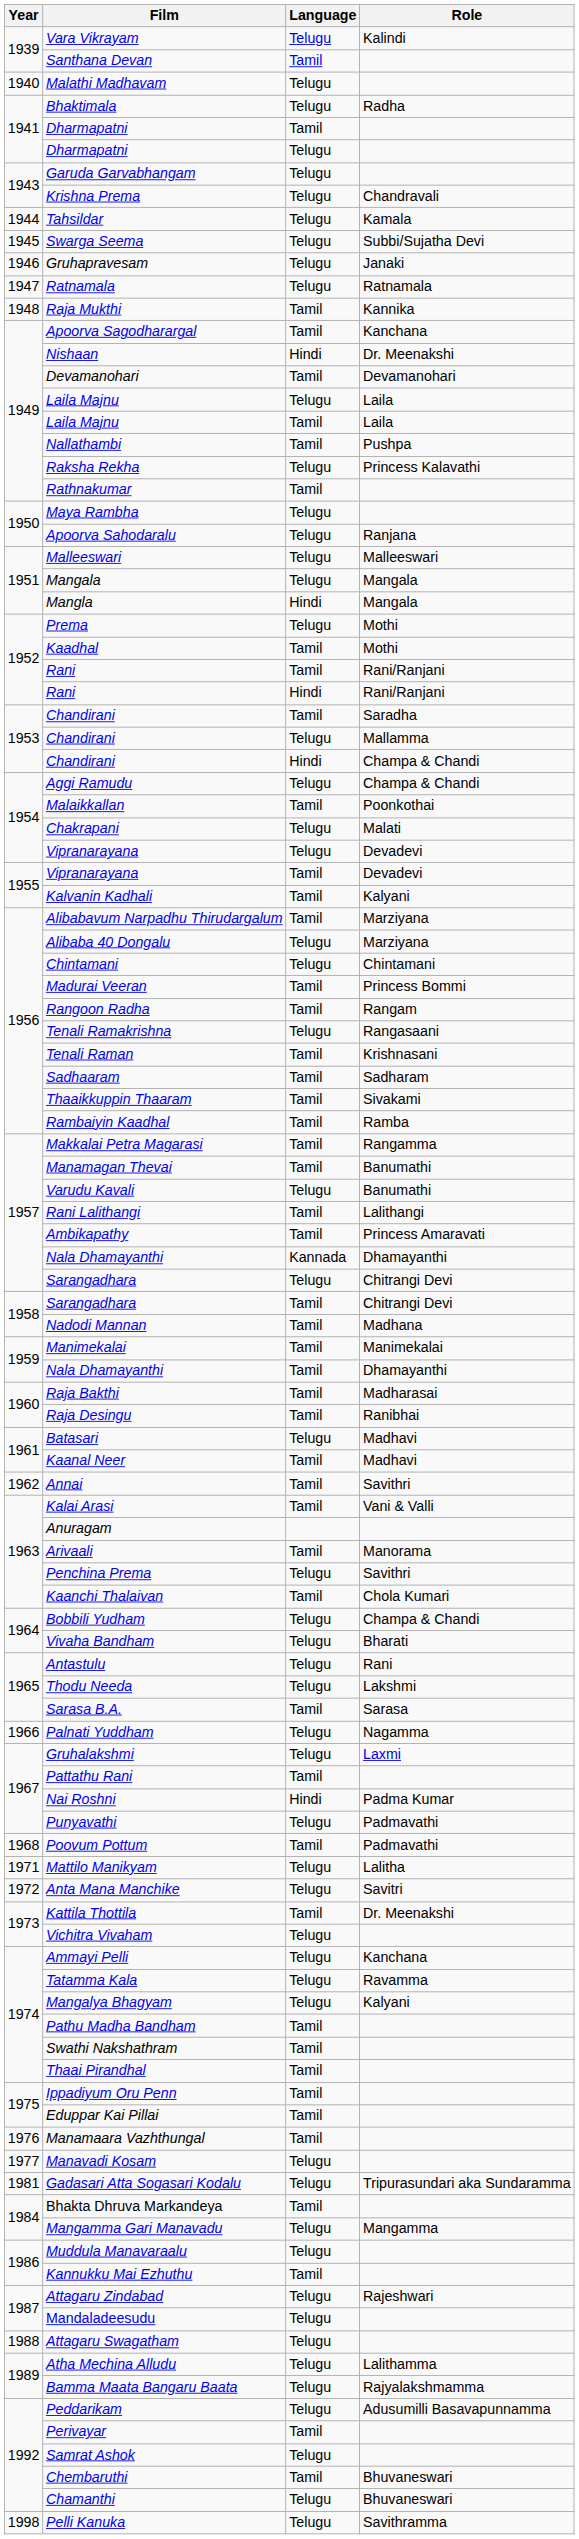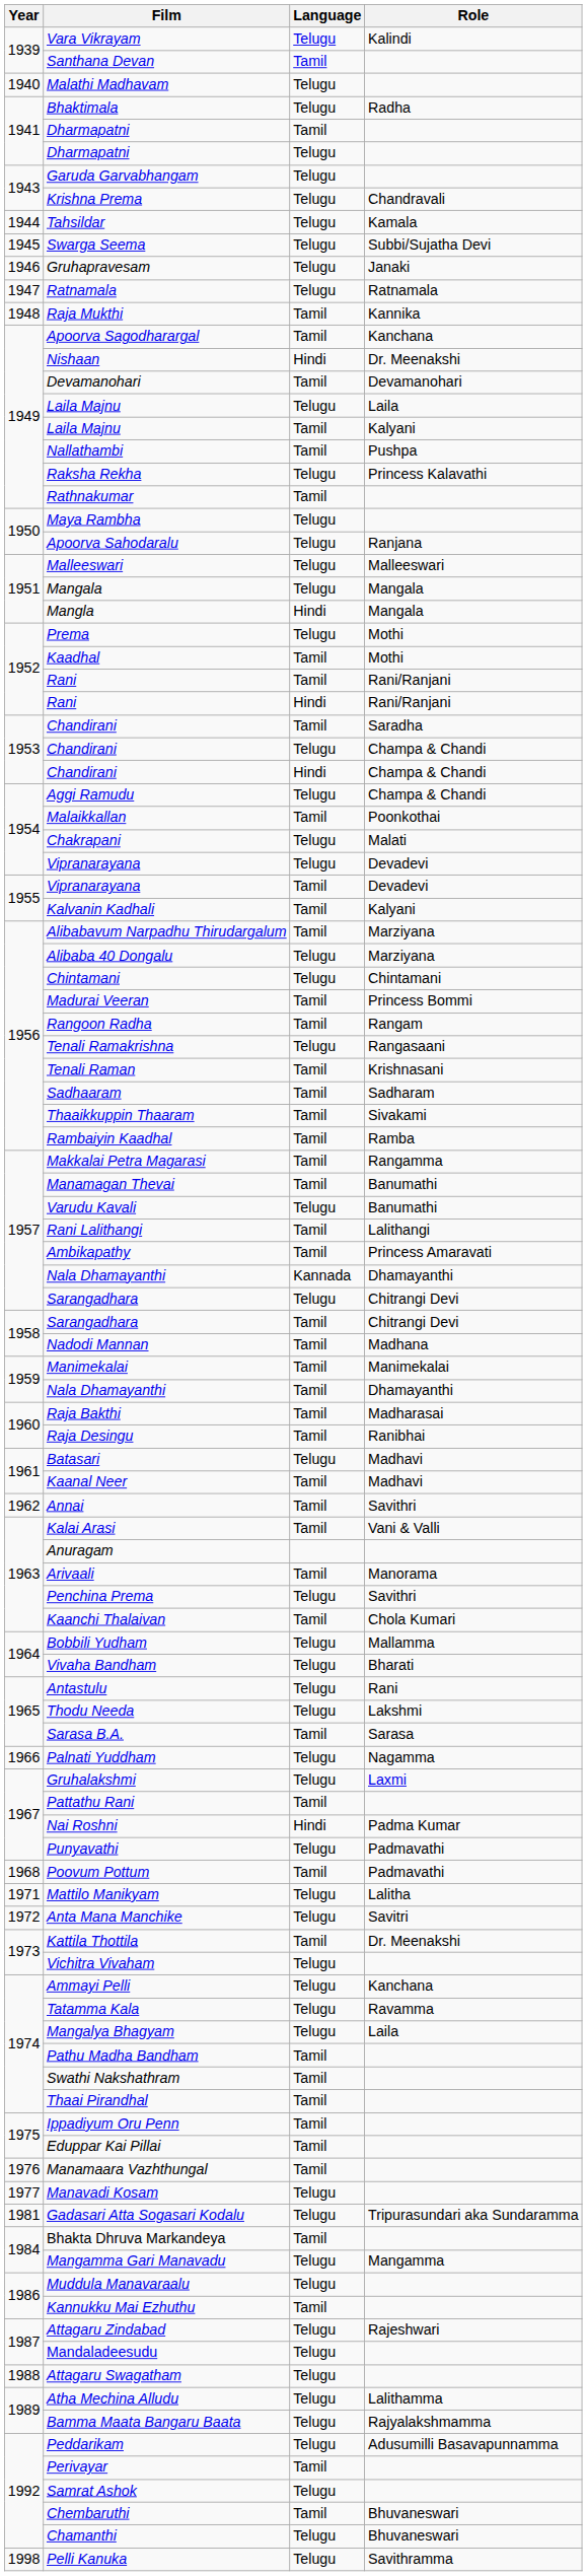 <table class="wikitable sortable">
 <tr>
 <th>Year</th>
 <th>Film</th>
 <th>Language</th>
 <th>Role</th>
 </tr>
 <tr>
 <td rowspan=2>1939</td>
 <td><em><a href='#'>Vara Vikrayam</a></em></td>
 <td><a href='#'>Telugu</a></td>
 <td>Kalindi</td>
 </tr>
 <tr>
 <td><em><a href='#'>Santhana Devan</a></em></td>
 <td><a href='#'>Tamil</a></td>
 <td></td>
 </tr>
 <tr>
 <td>1940</td>
 <td><em><a href='#'>Malathi Madhavam</a></em></td>
 <td>Telugu</td>
 <td></td>
 </tr>
 <tr>
 <td rowspan=3>1941</td>
 <td><em><a href='#'>Bhaktimala</a></em></td>
 <td>Telugu</td>
 <td>Radha</td>
 </tr>
 <tr>
 <td><em><a href='#'>Dharmapatni</a></em></td>
 <td>Tamil</td>
 <td></td>
 </tr>
 <tr>
 <td><em><a href='#'>Dharmapatni</a></em></td>
 <td>Telugu</td>
 <td></td>
 </tr>
 <tr>
 <td rowspan=2>1943</td>
 <td><em><a href='#'>Garuda Garvabhangam</a></em></td>
 <td>Telugu</td>
 <td></td>
 </tr>
 <tr>
 <td><em><a href='#'>Krishna Prema</a></em></td>
 <td>Telugu</td>
 <td>Chandravali</td>
 </tr>
 <tr>
 <td>1944</td>
 <td><em><a href='#'>Tahsildar</a></em></td>
 <td>Telugu</td>
 <td>Kamala</td>
 </tr>
 <tr>
 <td>1945</td>
 <td><em><a href='#'>Swarga Seema</a></em></td>
 <td>Telugu</td>
 <td>Subbi/Sujatha Devi</td>
 </tr>
 <tr>
 <td>1946</td>
 <td><em>Gruhapravesam</em></td>
 <td>Telugu</td>
 <td>Janaki</td>
 </tr>
 <tr>
 <td>1947</td>
 <td><em><a href='#'>Ratnamala</a></em></td>
 <td>Telugu</td>
 <td>Ratnamala</td>
 </tr>
 <tr>
 <td>1948</td>
 <td><em><a href='#'>Raja Mukthi</a></em></td>
 <td>Tamil</td>
 <td>Kannika</td>
 </tr>
 <tr>
 <td rowspan=8>1949</td>
 <td><em><a href='#'>Apoorva Sagodharargal</a></em></td>
 <td>Tamil</td>
 <td>Kanchana</td>
 </tr>
 <tr>
 <td><em><a href='#'>Nishaan</a></em></td>
 <td>Hindi</td>
 <td>Dr. Meenakshi</td>
 </tr>
 <tr>
 <td><em>Devamanohari</em></td>
 <td>Tamil</td>
 <td>Devamanohari</td>
 </tr>
 <tr>
 <td><em><a href='#'>Laila Majnu</a></em></td>
 <td>Telugu</td>
 <td>Laila</td>
 </tr>
 <tr>
 <td><em><a href='#'>Laila Majnu</a></em></td>
 <td>Tamil</td>
-<td>Laila</td>
+<td>Kalyani</td>
 </tr>
 <tr>
 <td><em><a href='#'>Nallathambi</a></em></td>
 <td>Tamil</td>
 <td>Pushpa</td>
 </tr>
 <tr>
 <td><em><a href='#'>Raksha Rekha</a></em></td>
 <td>Telugu</td>
 <td>Princess Kalavathi</td>
 </tr>
 <tr>
 <td><em><a href='#'>Rathnakumar</a></em></td>
 <td>Tamil</td>
 <td></td>
 </tr>
 <tr>
 <td rowspan=2>1950</td>
 <td><em><a href='#'>Maya Rambha</a></em></td>
 <td>Telugu</td>
 <td></td>
 </tr>
 <tr>
 <td><em><a href='#'>Apoorva Sahodaralu</a></em></td>
 <td>Telugu</td>
 <td>Ranjana</td>
 </tr>
 <tr>
 <td rowspan=3>1951</td>
 <td><em><a href='#'>Malleeswari</a></em></td>
 <td>Telugu</td>
 <td>Malleeswari</td>
 </tr>
 <tr>
 <td><em>Mangala</em></td>
 <td>Telugu</td>
 <td>Mangala</td>
 </tr>
 <tr>
 <td><em>Mangla</em></td>
 <td>Hindi</td>
 <td>Mangala</td>
 </tr>
 <tr>
 <td rowspan=4>1952</td>
 <td><em><a href='#'>Prema</a></em></td>
 <td>Telugu</td>
 <td>Mothi</td>
 </tr>
 <tr>
 <td><em><a href='#'>Kaadhal</a></em></td>
 <td>Tamil</td>
 <td>Mothi</td>
 </tr>
 <tr>
 <td><em><a href='#'>Rani</a></em></td>
 <td>Tamil</td>
 <td>Rani/Ranjani</td>
 </tr>
 <tr>
 <td><em><a href='#'>Rani</a></em></td>
 <td>Hindi</td>
 <td>Rani/Ranjani</td>
 </tr>
 <tr>
 <td rowspan=3>1953</td>
 <td><em><a href='#'>Chandirani</a></em></td>
 <td>Tamil</td>
 <td>Saradha</td>
 </tr>
 <tr>
 <td><em><a href='#'>Chandirani</a></em></td>
 <td>Telugu</td>
-<td>Mallamma</td>
+<td>Champa & Chandi</td>
 </tr>
 <tr>
 <td><em><a href='#'>Chandirani</a></em></td>
 <td>Hindi</td>
 <td>Champa & Chandi</td>
 </tr>
 <tr>
 <td rowspan=4>1954</td>
 <td><em><a href='#'>Aggi Ramudu</a></em></td>
 <td>Telugu</td>
 <td>Champa & Chandi</td>
 </tr>
 <tr>
 <td><em><a href='#'>Malaikkallan</a></em></td>
 <td>Tamil</td>
 <td>Poonkothai</td>
 </tr>
 <tr>
 <td><em><a href='#'>Chakrapani</a></em></td>
 <td>Telugu</td>
 <td>Malati</td>
 </tr>
 <tr>
 <td><em><a href='#'>Vipranarayana</a></em></td>
 <td>Telugu</td>
 <td>Devadevi</td>
 </tr>
 <tr>
 <td rowspan=2>1955</td>
 <td><em><a href='#'>Vipranarayana</a></em></td>
 <td>Tamil</td>
 <td>Devadevi</td>
 </tr>
 <tr>
 <td><em><a href='#'>Kalvanin Kadhali</a></em></td>
 <td>Tamil</td>
 <td>Kalyani</td>
 </tr>
 <tr>
 <td Rowspan=10>1956</td>
 <td><em><a href='#'>Alibabavum Narpadhu Thirudargalum</a></em></td>
 <td>Tamil</td>
 <td>Marziyana</td>
 </tr>
 <tr>
 <td><em><a href='#'>Alibaba 40 Dongalu</a></em></td>
 <td>Telugu</td>
 <td>Marziyana</td>
 </tr>
 <tr>
 <td><em><a href='#'>Chintamani</a></em></td>
 <td>Telugu</td>
 <td>Chintamani</td>
 </tr>
 <tr>
 <td><em><a href='#'>Madurai Veeran</a></em></td>
 <td>Tamil</td>
 <td>Princess Bommi</td>
 </tr>
 <tr>
 <td><em><a href='#'>Rangoon Radha</a></em></td>
 <td>Tamil</td>
 <td>Rangam</td>
 </tr>
 <tr>
 <td><em><a href='#'>Tenali Ramakrishna</a></em></td>
 <td>Telugu</td>
 <td>Rangasaani</td>
 </tr>
 <tr>
 <td><em><a href='#'>Tenali Raman</a></em></td>
 <td>Tamil</td>
 <td>Krishnasani</td>
 </tr>
 <tr>
 <td><em><a href='#'>Sadhaaram</a></em></td>
 <td>Tamil</td>
 <td>Sadharam</td>
 </tr>
 <tr>
 <td><em><a href='#'>Thaaikkuppin Thaaram</a></em></td>
 <td>Tamil</td>
 <td>Sivakami</td>
 </tr>
 <tr>
 <td><em><a href='#'>Rambaiyin Kaadhal</a></em></td>
 <td>Tamil</td>
 <td>Ramba</td>
 </tr>
 <tr>
 <td Rowspan=7>1957</td>
 <td><em><a href='#'>Makkalai Petra Magarasi</a></em></td>
 <td>Tamil</td>
 <td>Rangamma</td>
 </tr>
 <tr>
 <td><em><a href='#'>Manamagan Thevai</a></em></td>
 <td>Tamil</td>
 <td>Banumathi</td>
 </tr>
 <tr>
 <td><em><a href='#'>Varudu Kavali</a></em></td>
 <td>Telugu</td>
 <td>Banumathi</td>
 </tr>
 <tr>
 <td><em><a href='#'>Rani Lalithangi</a></em></td>
 <td>Tamil</td>
 <td>Lalithangi</td>
 </tr>
 <tr>
 <td><em><a href='#'>Ambikapathy</a></em></td>
 <td>Tamil</td>
 <td>Princess Amaravati</td>
 </tr>
 <tr>
 <td><em><a href='#'>Nala Dhamayanthi</a></em></td>
 <td>Kannada</td>
 <td>Dhamayanthi</td>
 </tr>
 <tr>
 <td><em><a href='#'>Sarangadhara</a></em></td>
 <td>Telugu</td>
 <td>Chitrangi Devi</td>
 </tr>
 <tr>
 <td Rowspan=2>1958</td>
 <td><em><a href='#'>Sarangadhara</a></em></td>
 <td>Tamil</td>
 <td>Chitrangi Devi</td>
 </tr>
 <tr>
 <td><em><a href='#'>Nadodi Mannan</a></em></td>
 <td>Tamil</td>
 <td>Madhana</td>
 </tr>
 <tr>
 <td rowspan=2>1959</td>
 <td><em><a href='#'>Manimekalai</a></em></td>
 <td>Tamil</td>
 <td>Manimekalai</td>
 </tr>
 <tr>
 <td><em><a href='#'>Nala Dhamayanthi</a></em></td>
 <td>Tamil</td>
 <td>Dhamayanthi</td>
 </tr>
 <tr>
 <td rowspan=2>1960</td>
 <td><em><a href='#'>Raja Bakthi</a></em></td>
 <td>Tamil</td>
 <td>Madharasai</td>
 </tr>
 <tr>
 <td><em><a href='#'>Raja Desingu</a></em></td>
 <td>Tamil</td>
 <td>Ranibhai</td>
 </tr>
 <tr>
 <td rowspan="2" Rowspa="2">1961</td>
 <td><em><a href='#'>Batasari</a></em></td>
 <td>Telugu</td>
 <td>Madhavi</td>
 </tr>
 <tr>
 <td><em><a href='#'>Kaanal Neer</a></em></td>
 <td>Tamil</td>
 <td>Madhavi</td>
 </tr>
 <tr>
 <td>1962</td>
 <td><em><a href='#'>Annai</a></em></td>
 <td>Tamil</td>
 <td>Savithri</td>
 </tr>
 <tr>
 <td rowspan=5>1963</td>
 <td><em><a href='#'>Kalai Arasi</a></em></td>
 <td>Tamil</td>
 <td>Vani & Valli</td>
 </tr>
 <tr>
 <td><em>Anuragam</em></td>
 <td></td>
 <td></td>
 </tr>
 <tr>
 <td><em><a href='#'>Arivaali</a></em></td>
 <td>Tamil</td>
 <td>Manorama</td>
 </tr>
 <tr>
 <td><em><a href='#'>Penchina Prema</a></em></td>
 <td>Telugu</td>
 <td>Savithri</td>
 </tr>
 <tr>
 <td><em><a href='#'>Kaanchi Thalaivan</a></em></td>
 <td>Tamil</td>
 <td>Chola Kumari</td>
 </tr>
 <tr>
 <td rowspan=2>1964</td>
 <td><em><a href='#'>Bobbili Yudham</a></em></td>
 <td>Telugu</td>
-<td>Champa & Chandi</td>
+<td>Mallamma</td>
 </tr>
 <tr>
 <td><em><a href='#'>Vivaha Bandham</a></em></td>
 <td>Telugu</td>
 <td>Bharati</td>
 </tr>
 <tr>
 <td rowspan="3">1965</td>
 <td><em><a href='#'>Antastulu</a></em></td>
 <td>Telugu</td>
 <td>Rani</td>
 </tr>
 <tr>
 <td><em><a href='#'>Thodu Needa</a></em></td>
 <td>Telugu</td>
 <td>Lakshmi</td>
 </tr>
 <tr>
 <td><em><a href='#'>Sarasa B.A.</a></em></td>
 <td>Tamil</td>
 <td>Sarasa</td>
 </tr>
 <tr>
 <td>1966</td>
 <td><em><a href='#'>Palnati Yuddham</a></em></td>
 <td>Telugu</td>
 <td>Nagamma</td>
 </tr>
 <tr>
 <td rowspan="4">1967</td>
 <td><em><a href='#'>Gruhalakshmi</a></em></td>
 <td>Telugu</td>
 <td><a href='#'>Laxmi</a></td>
 </tr>
 <tr>
 <td><em><a href='#'>Pattathu Rani</a></em></td>
 <td>Tamil</td>
 <td></td>
 </tr>
 <tr>
 <td><em><a href='#'>Nai Roshni</a></em></td>
 <td>Hindi</td>
 <td>Padma Kumar</td>
 </tr>
 <tr>
 <td><em><a href='#'>Punyavathi</a></em></td>
 <td>Telugu</td>
 <td>Padmavathi</td>
 </tr>
 <tr>
 <td>1968</td>
 <td><em><a href='#'>Poovum Pottum</a></em></td>
 <td>Tamil</td>
 <td>Padmavathi</td>
 </tr>
 <tr>
 <td>1971</td>
 <td><em><a href='#'>Mattilo Manikyam</a></em></td>
 <td>Telugu</td>
 <td>Lalitha</td>
 </tr>
 <tr>
 <td>1972</td>
 <td><em><a href='#'>Anta Mana Manchike</a></em></td>
 <td>Telugu</td>
 <td>Savitri</td>
 </tr>
 <tr>
 <td rowspan="2">1973</td>
 <td><em><a href='#'>Kattila Thottila</a></em></td>
 <td>Tamil</td>
 <td>Dr. Meenakshi</td>
 </tr>
 <tr>
 <td><em><a href='#'>Vichitra Vivaham</a></em></td>
 <td>Telugu</td>
 <td></td>
 </tr>
 <tr>
 <td rowspan="6">1974</td>
 <td><em><a href='#'>Ammayi Pelli</a></em></td>
 <td>Telugu</td>
 <td>Kanchana</td>
 </tr>
 <tr>
 <td><em><a href='#'>Tatamma Kala</a></em></td>
 <td>Telugu</td>
 <td>Ravamma</td>
 </tr>
 <tr>
 <td><em><a href='#'>Mangalya Bhagyam</a></em></td>
 <td>Telugu</td>
-<td>Kalyani</td>
+<td>Laila</td>
 </tr>
 <tr>
 <td><em><a href='#'>Pathu Madha Bandham</a></em></td>
 <td>Tamil</td>
 <td></td>
 </tr>
 <tr>
 <td><em>Swathi Nakshathram</em></td>
 <td>Tamil</td>
 <td></td>
 </tr>
 <tr>
 <td><em><a href='#'>Thaai Pirandhal</a></em></td>
 <td>Tamil</td>
 <td></td>
 </tr>
 <tr>
 <td rowspan="2">1975</td>
 <td><em><a href='#'>Ippadiyum Oru Penn</a></em></td>
 <td>Tamil</td>
 <td></td>
 </tr>
 <tr>
 <td><em>Eduppar Kai Pillai		</em></td>
 <td>Tamil</td>
 <td></td>
 </tr>
 <tr>
 <td>1976</td>
 <td><em>Manamaara Vazhthungal</em></td>
 <td>Tamil</td>
 <td></td>
 </tr>
 <tr>
 <td>1977</td>
 <td><em><a href='#'>Manavadi Kosam</a></em></td>
 <td>Telugu</td>
 <td></td>
 </tr>
 <tr>
 <td>1981</td>
 <td><a href='#'><em>Gadasari Atta Sogasari Kodalu</em></a></td>
 <td>Telugu</td>
 <td>Tripurasundari aka Sundaramma</td>
 </tr>
 <tr>
 <td rowspan="2">1984</td>
 <td>Bhakta Dhruva Markandeya</td>
 <td>Tamil</td>
 <td></td>
 </tr>
 <tr>
 <td><em><a href='#'>Mangamma Gari Manavadu</a></em></td>
 <td>Telugu</td>
 <td>Mangamma</td>
 </tr>
 <tr>
 <td rowspan="2">1986</td>
 <td><em><a href='#'>Muddula Manavaraalu</a></em></td>
 <td>Telugu</td>
 <td></td>
 </tr>
 <tr>
 <td><em><a href='#'>Kannukku Mai Ezhuthu</a></em></td>
 <td>Tamil</td>
 <td></td>
 </tr>
 <tr>
 <td rowspan="2">1987</td>
 <td><em><a href='#'>Attagaru Zindabad</a></em></td>
 <td>Telugu</td>
 <td>Rajeshwari</td>
 </tr>
 <tr>
 <td><a href='#'>Mandaladeesudu</a></td>
 <td>Telugu</td>
 <td></td>
 </tr>
 <tr>
 <td>1988</td>
 <td><em><a href='#'>Attagaru Swagatham</a></em></td>
 <td>Telugu</td>
 <td></td>
 </tr>
 <tr>
 <td rowspan="2">1989</td>
 <td><em><a href='#'>Atha Mechina Alludu</a></em></td>
 <td>Telugu</td>
 <td>Lalithamma</td>
 </tr>
 <tr>
 <td><em><a href='#'>Bamma Maata Bangaru Baata</a></em></td>
 <td>Telugu</td>
 <td>Rajyalakshmamma</td>
 </tr>
 <tr>
 <td rowspan="5">1992</td>
 <td><em><a href='#'>Peddarikam</a></em></td>
 <td>Telugu</td>
 <td>Adusumilli Basavapunnamma</td>
 </tr>
 <tr>
 <td><em><a href='#'>Perivayar</a></em></td>
 <td>Tamil</td>
 <td></td>
 </tr>
 <tr>
 <td><em><a href='#'>Samrat Ashok</a></em></td>
 <td>Telugu</td>
 <td></td>
 </tr>
 <tr>
 <td><em><a href='#'>Chembaruthi</a> </em></td>
 <td>Tamil</td>
 <td>Bhuvaneswari</td>
 </tr>
 <tr>
 <td><em><a href='#'>Chamanthi</a></em></td>
 <td>Telugu</td>
 <td>Bhuvaneswari</td>
 </tr>
 <tr>
 <td>1998</td>
 <td><em><a href='#'>Pelli Kanuka</a></em></td>
 <td>Telugu</td>
 <td>Savithramma</td>
 </tr>
 </table>
